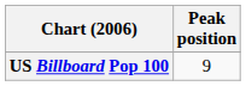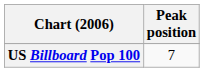 <table class="wikitable sortable plainrowheaders" style="text-align:center">
 <tr>
 <th scope="col">Chart (2006)</th>
 <th scope="col">Peak<br>position</th>
 </tr>
 <tr>
 </tr>
 <tr>
 </tr>
 <tr>
 </tr>
 <tr>
 <th scope="row">US <em><a href='#'>Billboard</a></em> <a href='#'>Pop 100</a></th>
-<td>9</td>
+<td>7</td>
 </tr>
 </table>
